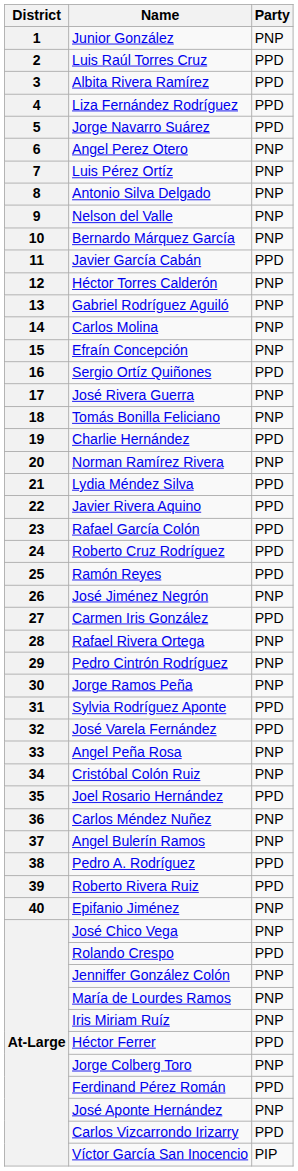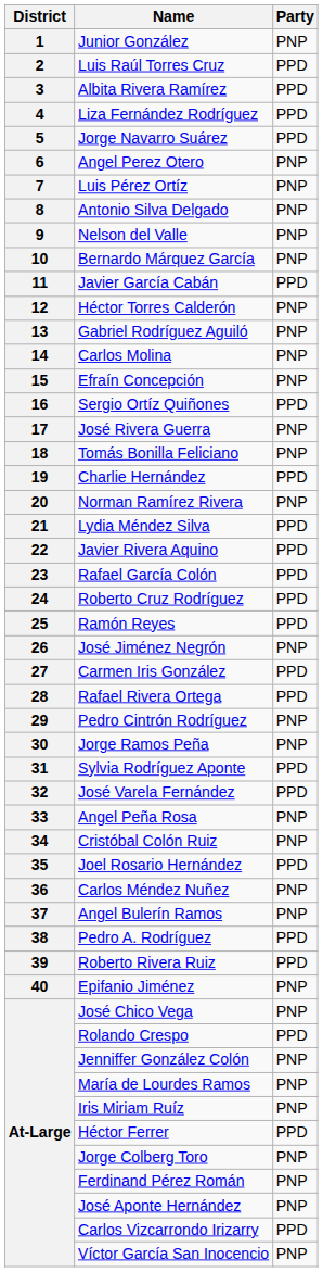 <table class="wikitable sortable">
 <tr>
 <th>District</th>
 <th>Name</th>
 <th>Party</th>
 </tr>
 <tr>
 <th>1</th>
 <td><a href='#'>Junior González</a></td>
 <td>PNP</td>
 </tr>
 <tr>
 <th>2</th>
 <td><a href='#'>Luis Raúl Torres Cruz</a></td>
 <td>PPD</td>
 </tr>
 <tr>
 <th>3</th>
 <td><a href='#'>Albita Rivera Ramírez</a></td>
 <td>PPD</td>
 </tr>
 <tr>
 <th>4</th>
 <td><a href='#'>Liza Fernández Rodríguez</a></td>
 <td>PPD</td>
 </tr>
 <tr>
 <th>5</th>
 <td><a href='#'>Jorge Navarro Suárez</a></td>
 <td>PPD</td>
 </tr>
 <tr>
 <th>6</th>
 <td><a href='#'>Angel Perez Otero</a></td>
 <td>PNP</td>
 </tr>
 <tr>
 <th>7</th>
 <td><a href='#'>Luis Pérez Ortíz</a></td>
 <td>PNP</td>
 </tr>
 <tr>
 <th>8</th>
 <td><a href='#'>Antonio Silva Delgado</a></td>
 <td>PNP</td>
 </tr>
 <tr>
 <th>9</th>
 <td><a href='#'>Nelson del Valle</a></td>
 <td>PNP</td>
 </tr>
 <tr>
 <th>10</th>
 <td><a href='#'>Bernardo Márquez García</a></td>
 <td>PNP</td>
 </tr>
 <tr>
 <th>11</th>
 <td><a href='#'>Javier García Cabán</a></td>
 <td>PPD</td>
 </tr>
 <tr>
 <th>12</th>
 <td><a href='#'>Héctor Torres Calderón</a></td>
 <td>PNP</td>
 </tr>
 <tr>
 <th>13</th>
 <td><a href='#'>Gabriel Rodríguez Aguiló</a></td>
 <td>PNP</td>
 </tr>
 <tr>
 <th>14</th>
 <td><a href='#'>Carlos Molina</a></td>
 <td>PNP</td>
 </tr>
 <tr>
 <th>15</th>
 <td><a href='#'>Efraín Concepción</a></td>
 <td>PNP</td>
 </tr>
 <tr>
 <th>16</th>
 <td><a href='#'>Sergio Ortíz Quiñones</a></td>
 <td>PPD</td>
 </tr>
 <tr>
 <th>17</th>
 <td><a href='#'>José Rivera Guerra</a></td>
 <td>PNP</td>
 </tr>
 <tr>
 <th>18</th>
 <td><a href='#'>Tomás Bonilla Feliciano</a></td>
 <td>PNP</td>
 </tr>
 <tr>
 <th>19</th>
 <td><a href='#'>Charlie Hernández</a></td>
 <td>PPD</td>
 </tr>
 <tr>
 <th>20</th>
 <td><a href='#'>Norman Ramírez Rivera</a></td>
 <td>PNP</td>
 </tr>
 <tr>
 <th>21</th>
 <td><a href='#'>Lydia Méndez Silva</a></td>
 <td>PPD</td>
 </tr>
 <tr>
 <th>22</th>
 <td><a href='#'>Javier Rivera Aquino</a></td>
 <td>PPD</td>
 </tr>
 <tr>
 <th>23</th>
 <td><a href='#'>Rafael García Colón</a></td>
 <td>PPD</td>
 </tr>
 <tr>
 <th>24</th>
 <td><a href='#'>Roberto Cruz Rodríguez</a></td>
 <td>PPD</td>
 </tr>
 <tr>
 <th>25</th>
 <td><a href='#'>Ramón Reyes</a></td>
 <td>PPD</td>
 </tr>
 <tr>
 <th>26</th>
 <td><a href='#'>José Jiménez Negrón</a></td>
 <td>PNP</td>
 </tr>
 <tr>
 <th>27</th>
 <td><a href='#'>Carmen Iris González</a></td>
 <td>PPD</td>
 </tr>
 <tr>
 <th>28</th>
 <td><a href='#'>Rafael Rivera Ortega</a></td>
-<td>PNP</td>
+<td>PPD</td>
 </tr>
 <tr>
 <th>29</th>
 <td><a href='#'>Pedro Cintrón Rodríguez</a></td>
 <td>PNP</td>
 </tr>
 <tr>
 <th>30</th>
 <td><a href='#'>Jorge Ramos Peña</a></td>
 <td>PNP</td>
 </tr>
 <tr>
 <th>31</th>
 <td><a href='#'>Sylvia Rodríguez Aponte</a></td>
 <td>PPD</td>
 </tr>
 <tr>
 <th>32</th>
 <td><a href='#'>José Varela Fernández</a></td>
 <td>PPD</td>
 </tr>
 <tr>
 <th>33</th>
 <td><a href='#'>Angel Peña Rosa</a></td>
 <td>PNP</td>
 </tr>
 <tr>
 <th>34</th>
 <td><a href='#'>Cristóbal Colón Ruiz</a></td>
 <td>PNP</td>
 </tr>
 <tr>
 <th>35</th>
 <td><a href='#'>Joel Rosario Hernández</a></td>
 <td>PPD</td>
 </tr>
 <tr>
 <th>36</th>
 <td><a href='#'>Carlos Méndez Nuñez</a></td>
 <td>PNP</td>
 </tr>
 <tr>
 <th>37</th>
 <td><a href='#'>Angel Bulerín Ramos</a></td>
 <td>PNP</td>
 </tr>
 <tr>
 <th>38</th>
 <td><a href='#'>Pedro A. Rodríguez</a></td>
 <td>PPD</td>
 </tr>
 <tr>
 <th>39</th>
 <td><a href='#'>Roberto Rivera Ruiz</a></td>
 <td>PPD</td>
 </tr>
 <tr>
 <th>40</th>
 <td><a href='#'>Epifanio Jiménez</a></td>
 <td>PNP</td>
 </tr>
 <tr>
 <th rowspan= 14>At-Large</th>
 <td><a href='#'>José Chico Vega</a></td>
 <td>PNP</td>
 </tr>
 <tr>
 <td><a href='#'>Rolando Crespo</a></td>
 <td>PPD</td>
 </tr>
 <tr>
 <td><a href='#'>Jenniffer González Colón</a></td>
 <td>PNP</td>
 </tr>
 <tr>
 <td><a href='#'>María de Lourdes Ramos</a></td>
 <td>PNP</td>
 </tr>
 <tr>
 <td><a href='#'>Iris Miriam Ruíz</a></td>
 <td>PNP</td>
 </tr>
 <tr>
 <td><a href='#'>Héctor Ferrer</a></td>
 <td>PPD</td>
 </tr>
 <tr>
 <td><a href='#'>Jorge Colberg Toro</a></td>
 <td>PNP</td>
 </tr>
 <tr>
 <td><a href='#'>Ferdinand Pérez Román</a></td>
-<td>PPD</td>
+<td>PNP</td>
 </tr>
 <tr>
 <td><a href='#'>José Aponte Hernández</a></td>
 <td>PNP</td>
 </tr>
 <tr>
 <td><a href='#'>Carlos Vizcarrondo Irizarry</a></td>
 <td>PPD</td>
 </tr>
 <tr>
 <td><a href='#'>Víctor García San Inocencio</a></td>
-<td>PIP</td>
+<td>PNP</td>
 </tr>
 </table>
